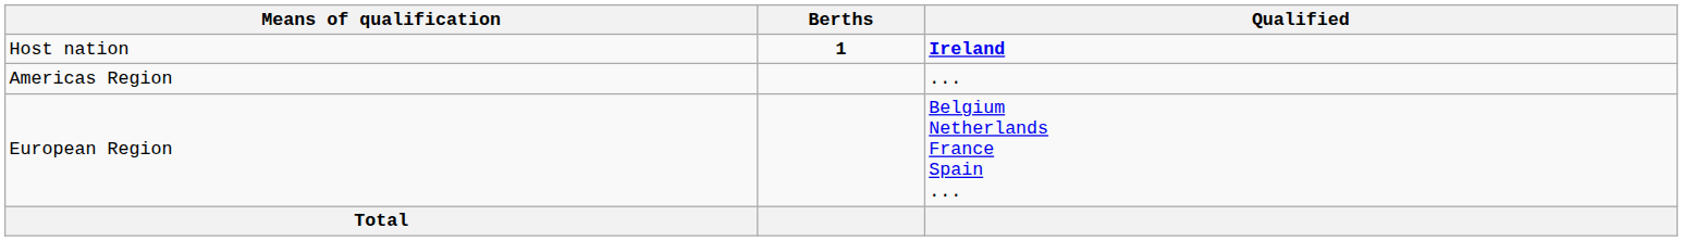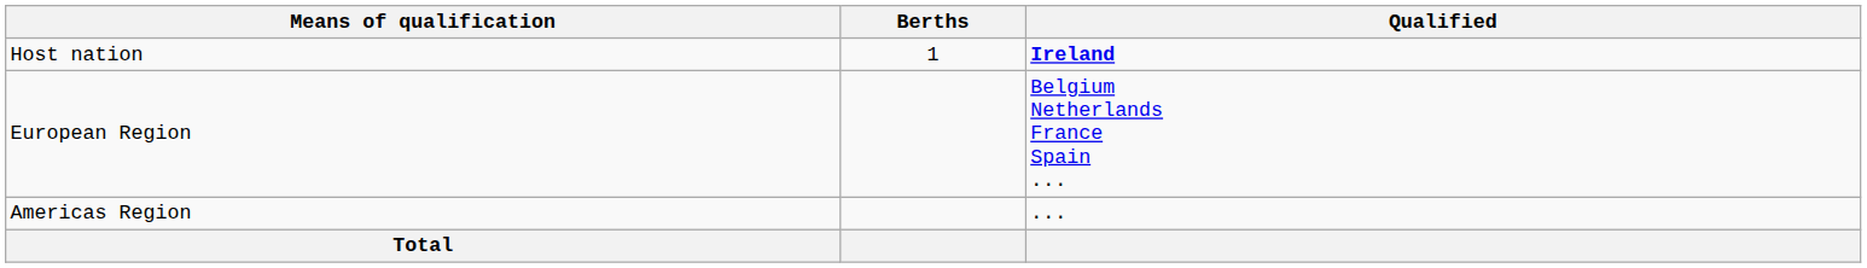 <table class="wikitable" style="width:95%;">
 <tr>
 <th width=45%>Means of qualification</th>
 <th width=10%>Berths</th>
 <th width=45%>Qualified</th>
 </tr>
 <tr>
 <td>Host nation</td>
-<td align=center><strong>1</strong></td>
+<td align=center>1</td>
 <td><strong> <a href='#'>Ireland</a></strong></td>
+</tr>
+<tr>
+<td>European Region</td>
+<td align=center></td>
+<td> <a href='#'>Belgium</a><br> <a href='#'>Netherlands</a><br> <a href='#'>France</a><br> <a href='#'>Spain</a><br>...</td>
 </tr>
 <tr>
 <td>Americas Region</td>
 <td align=center></td>
 <td>...</td>
 </tr>
 <tr>
-<td>European Region</td>
-<td align=center></td>
-<td> <a href='#'>Belgium</a><br> <a href='#'>Netherlands</a><br> <a href='#'>France</a><br> <a href='#'>Spain</a><br>...</td>
-</tr>
-<tr>
 <th>Total</th>
 <th></th>
 <th></th>
 </tr>
 </table>
